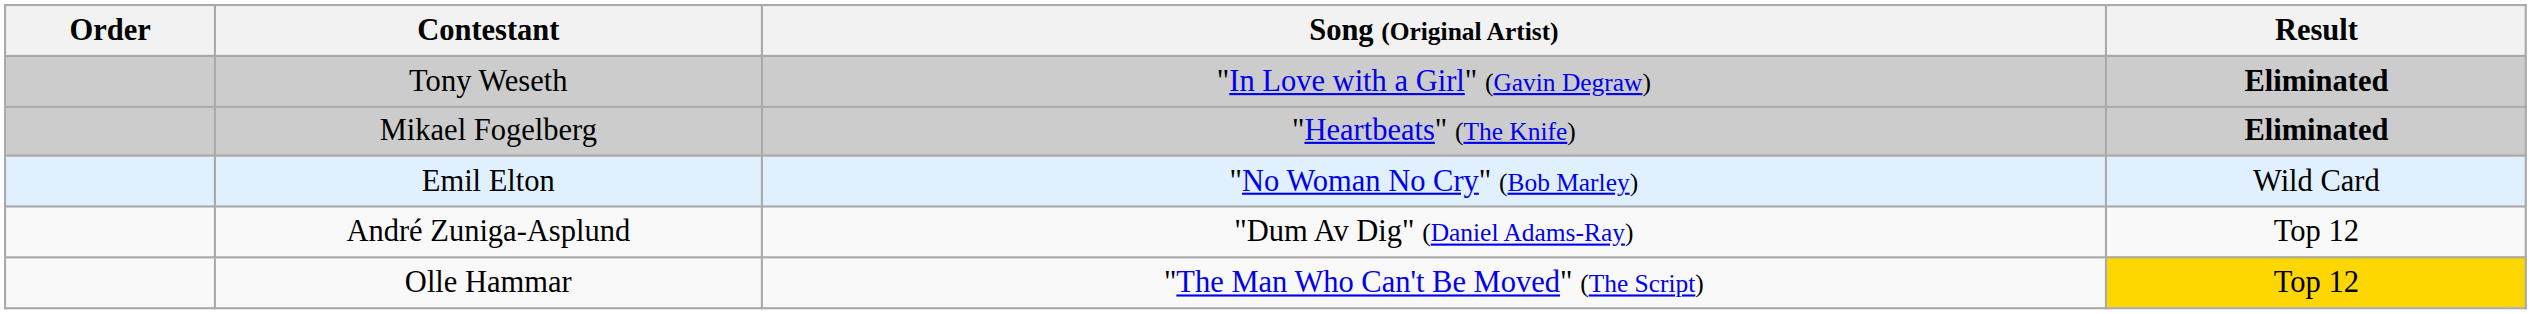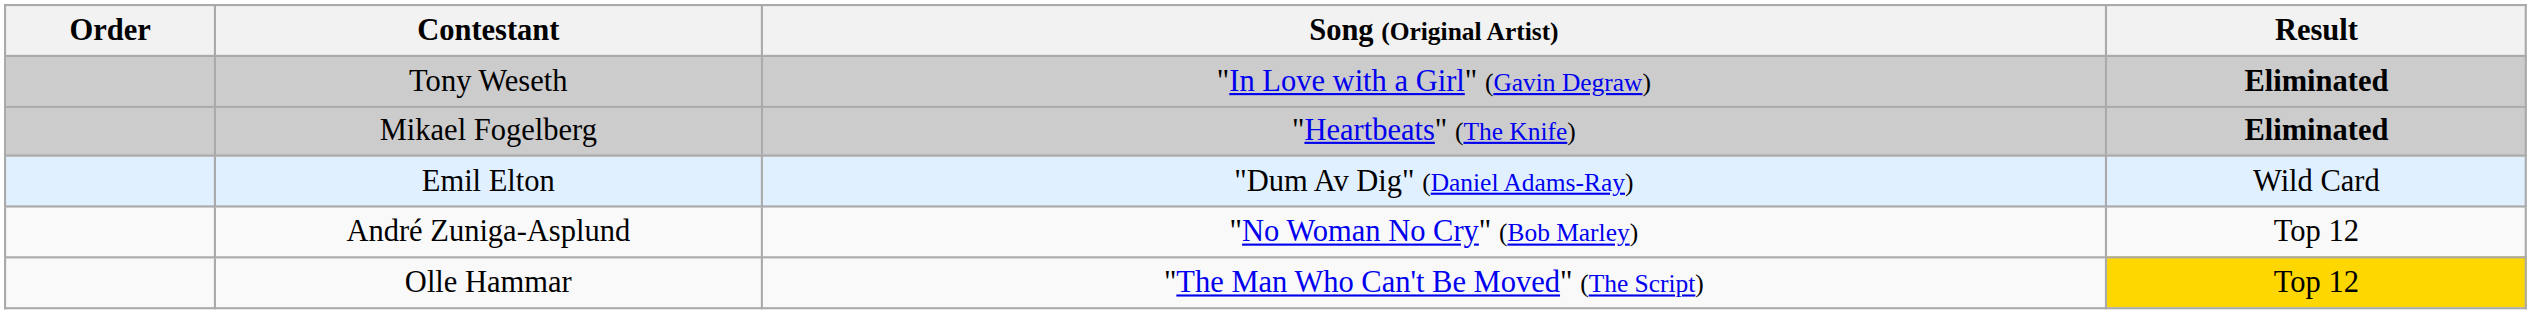 <table class="wikitable" style="font-size:90%; width:60%; text-align: center;">
 <tr>
 <th style="width:05%;">Order</th>
 <th style="width:13%;">Contestant</th>
 <th style="width:32%;">Song <small>(Original Artist)</small></th>
 <th style="width:10%;">Result</th>
 </tr>
 <tr style="background:#ccc;">
 <td></td>
 <td>Tony Weseth</td>
 <td>"<a href='#'>In Love with a Girl</a>" <small>(<a href='#'>Gavin Degraw</a>)</small></td>
 <td><strong>Eliminated</strong></td>
 </tr>
 <tr style="background:#ccc;">
 <td></td>
 <td>Mikael Fogelberg</td>
 <td>"<a href='#'>Heartbeats</a>" <small>(<a href='#'>The Knife</a>)</small></td>
 <td><strong>Eliminated</strong></td>
 </tr>
 <tr style="background:#e0f0ff;">
 <td></td>
 <td>Emil Elton</td>
-<td>"<a href='#'>No Woman No Cry</a>" <small>(<a href='#'>Bob Marley</a>)</small></td>
+<td>"Dum Av Dig" <small>(<a href='#'>Daniel Adams-Ray</a>)</small></td>
 <td>Wild Card</td>
 </tr>
 <tr>
 <td></td>
 <td>André Zuniga-Asplund</td>
-<td>"Dum Av Dig" <small>(<a href='#'>Daniel Adams-Ray</a>)</small></td>
+<td>"<a href='#'>No Woman No Cry</a>" <small>(<a href='#'>Bob Marley</a>)</small></td>
 <td>Top 12</td>
 </tr>
 <tr>
 <td></td>
 <td>Olle Hammar</td>
 <td>"<a href='#'>The Man Who Can't Be Moved</a>" <small>(<a href='#'>The Script</a>)</small></td>
 <td style="background: gold;">Top 12</td>
 </tr>
 </table>
